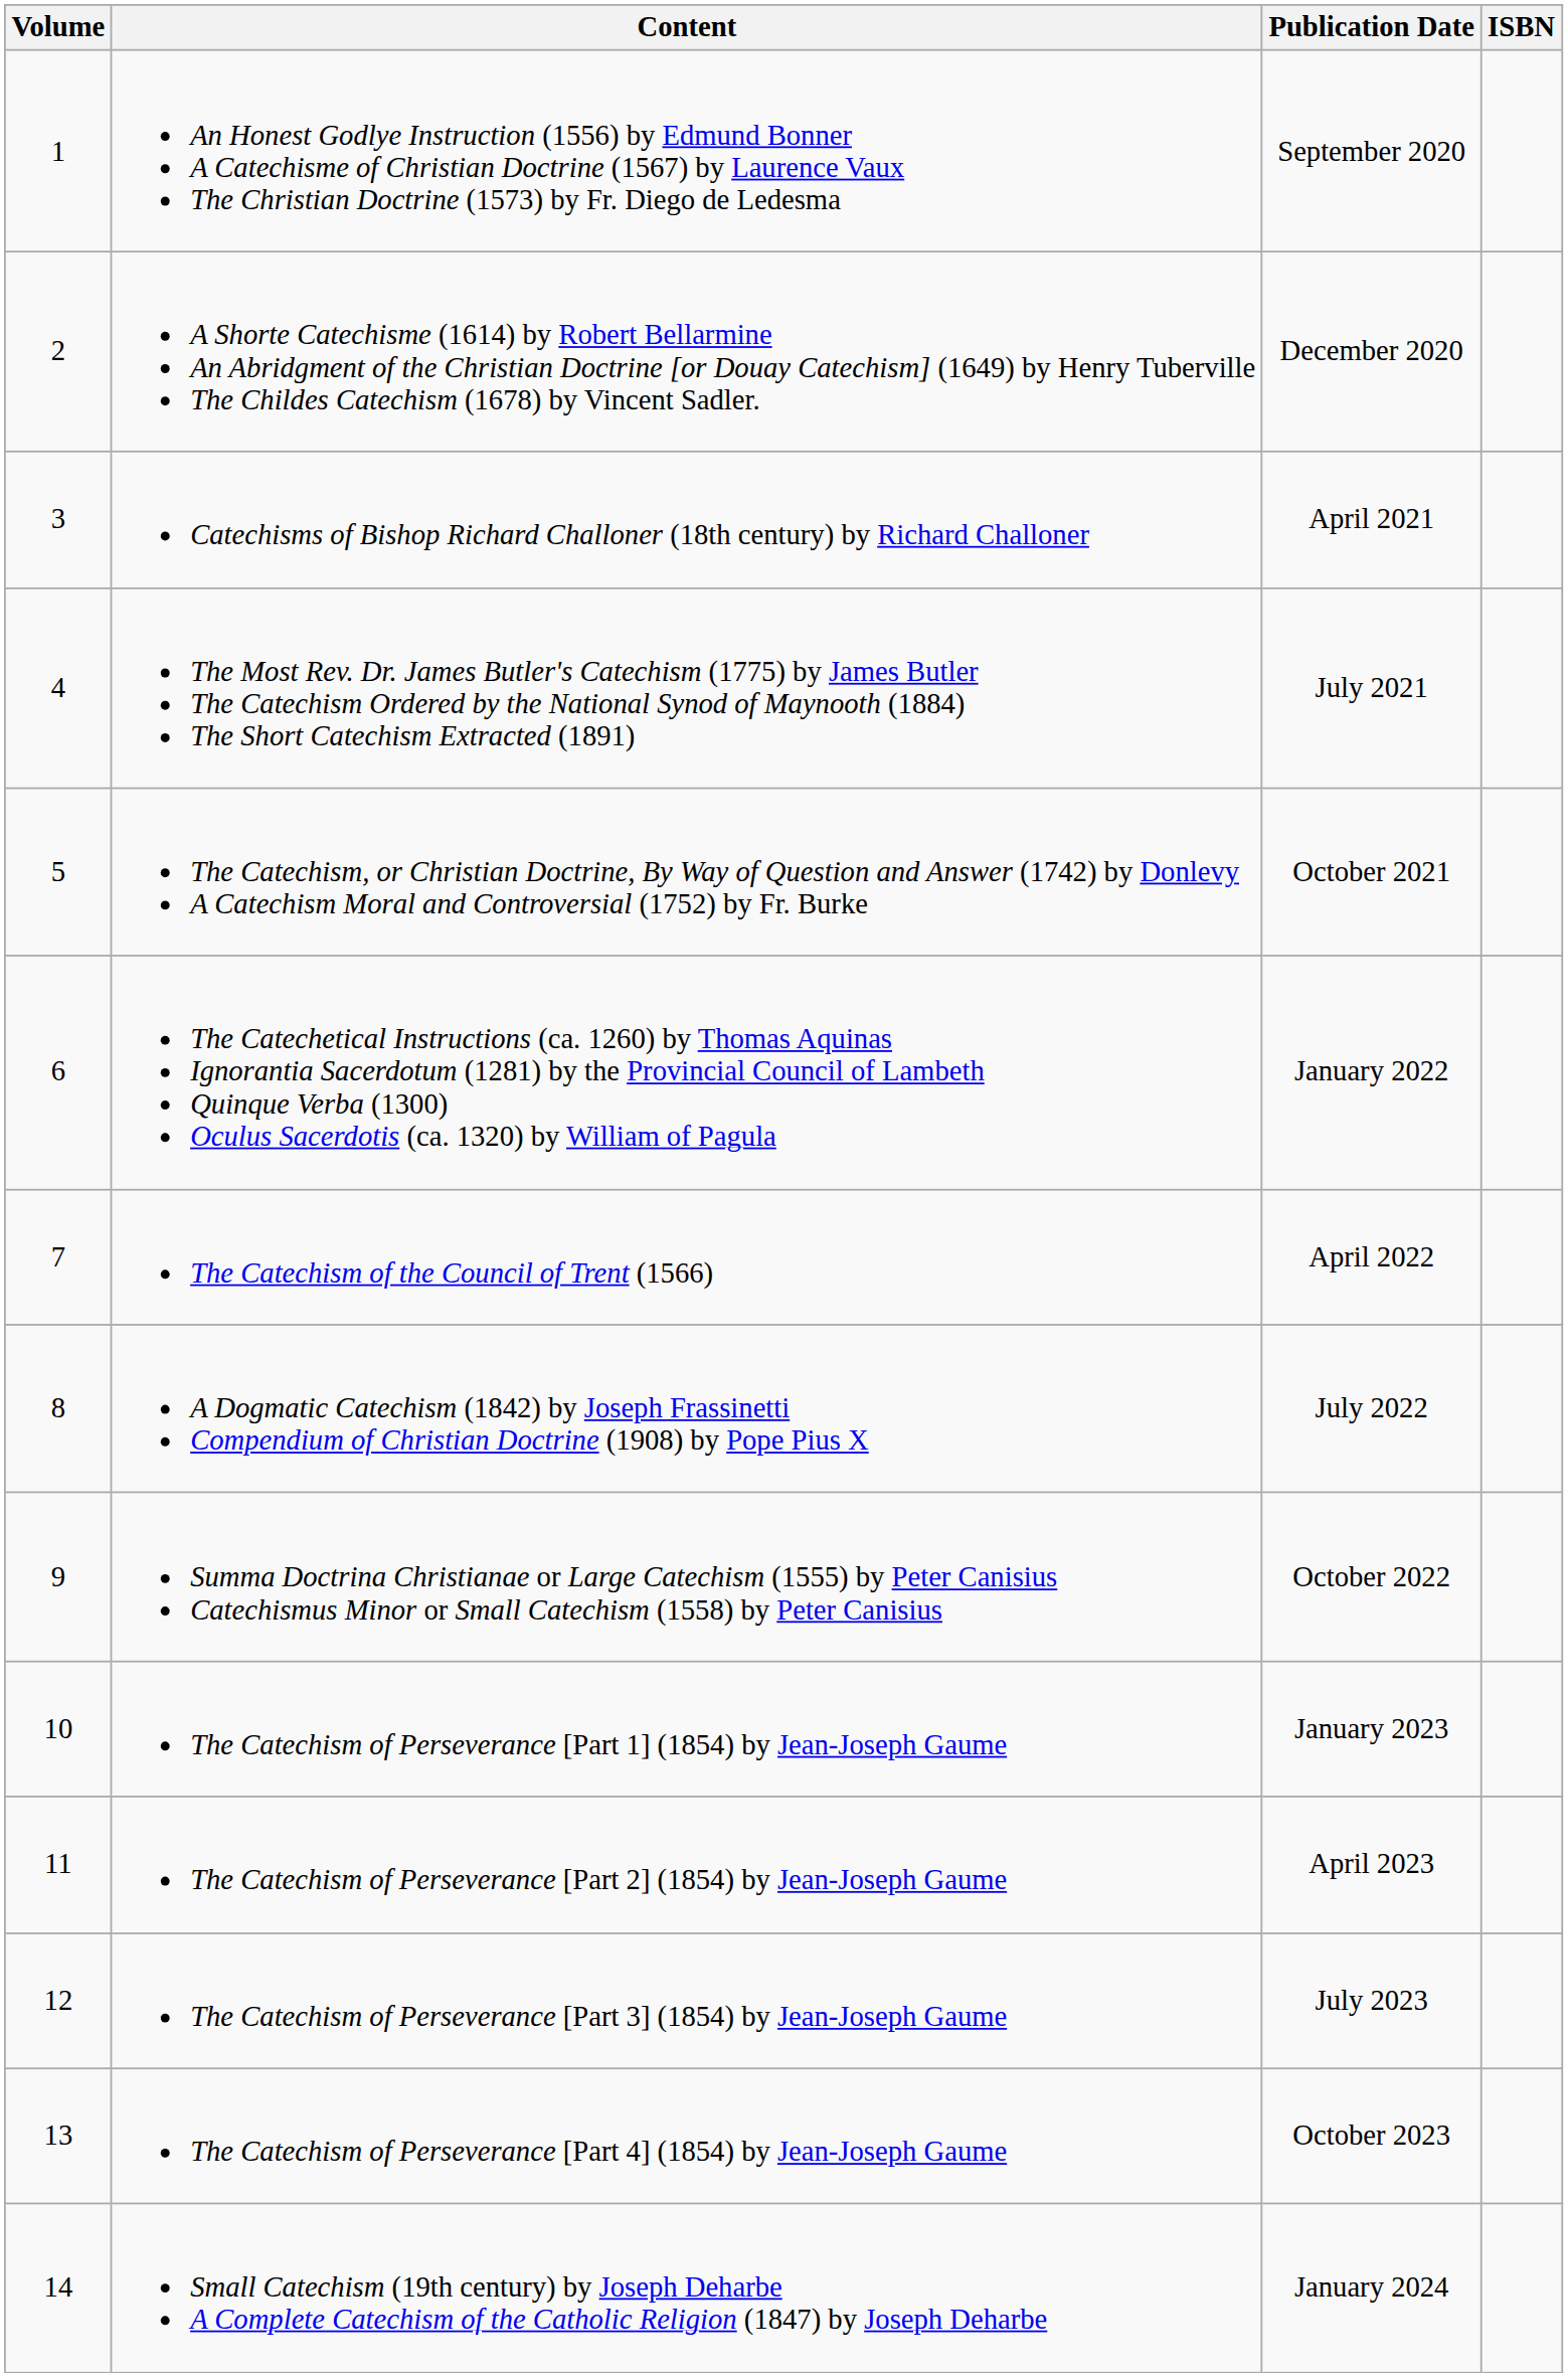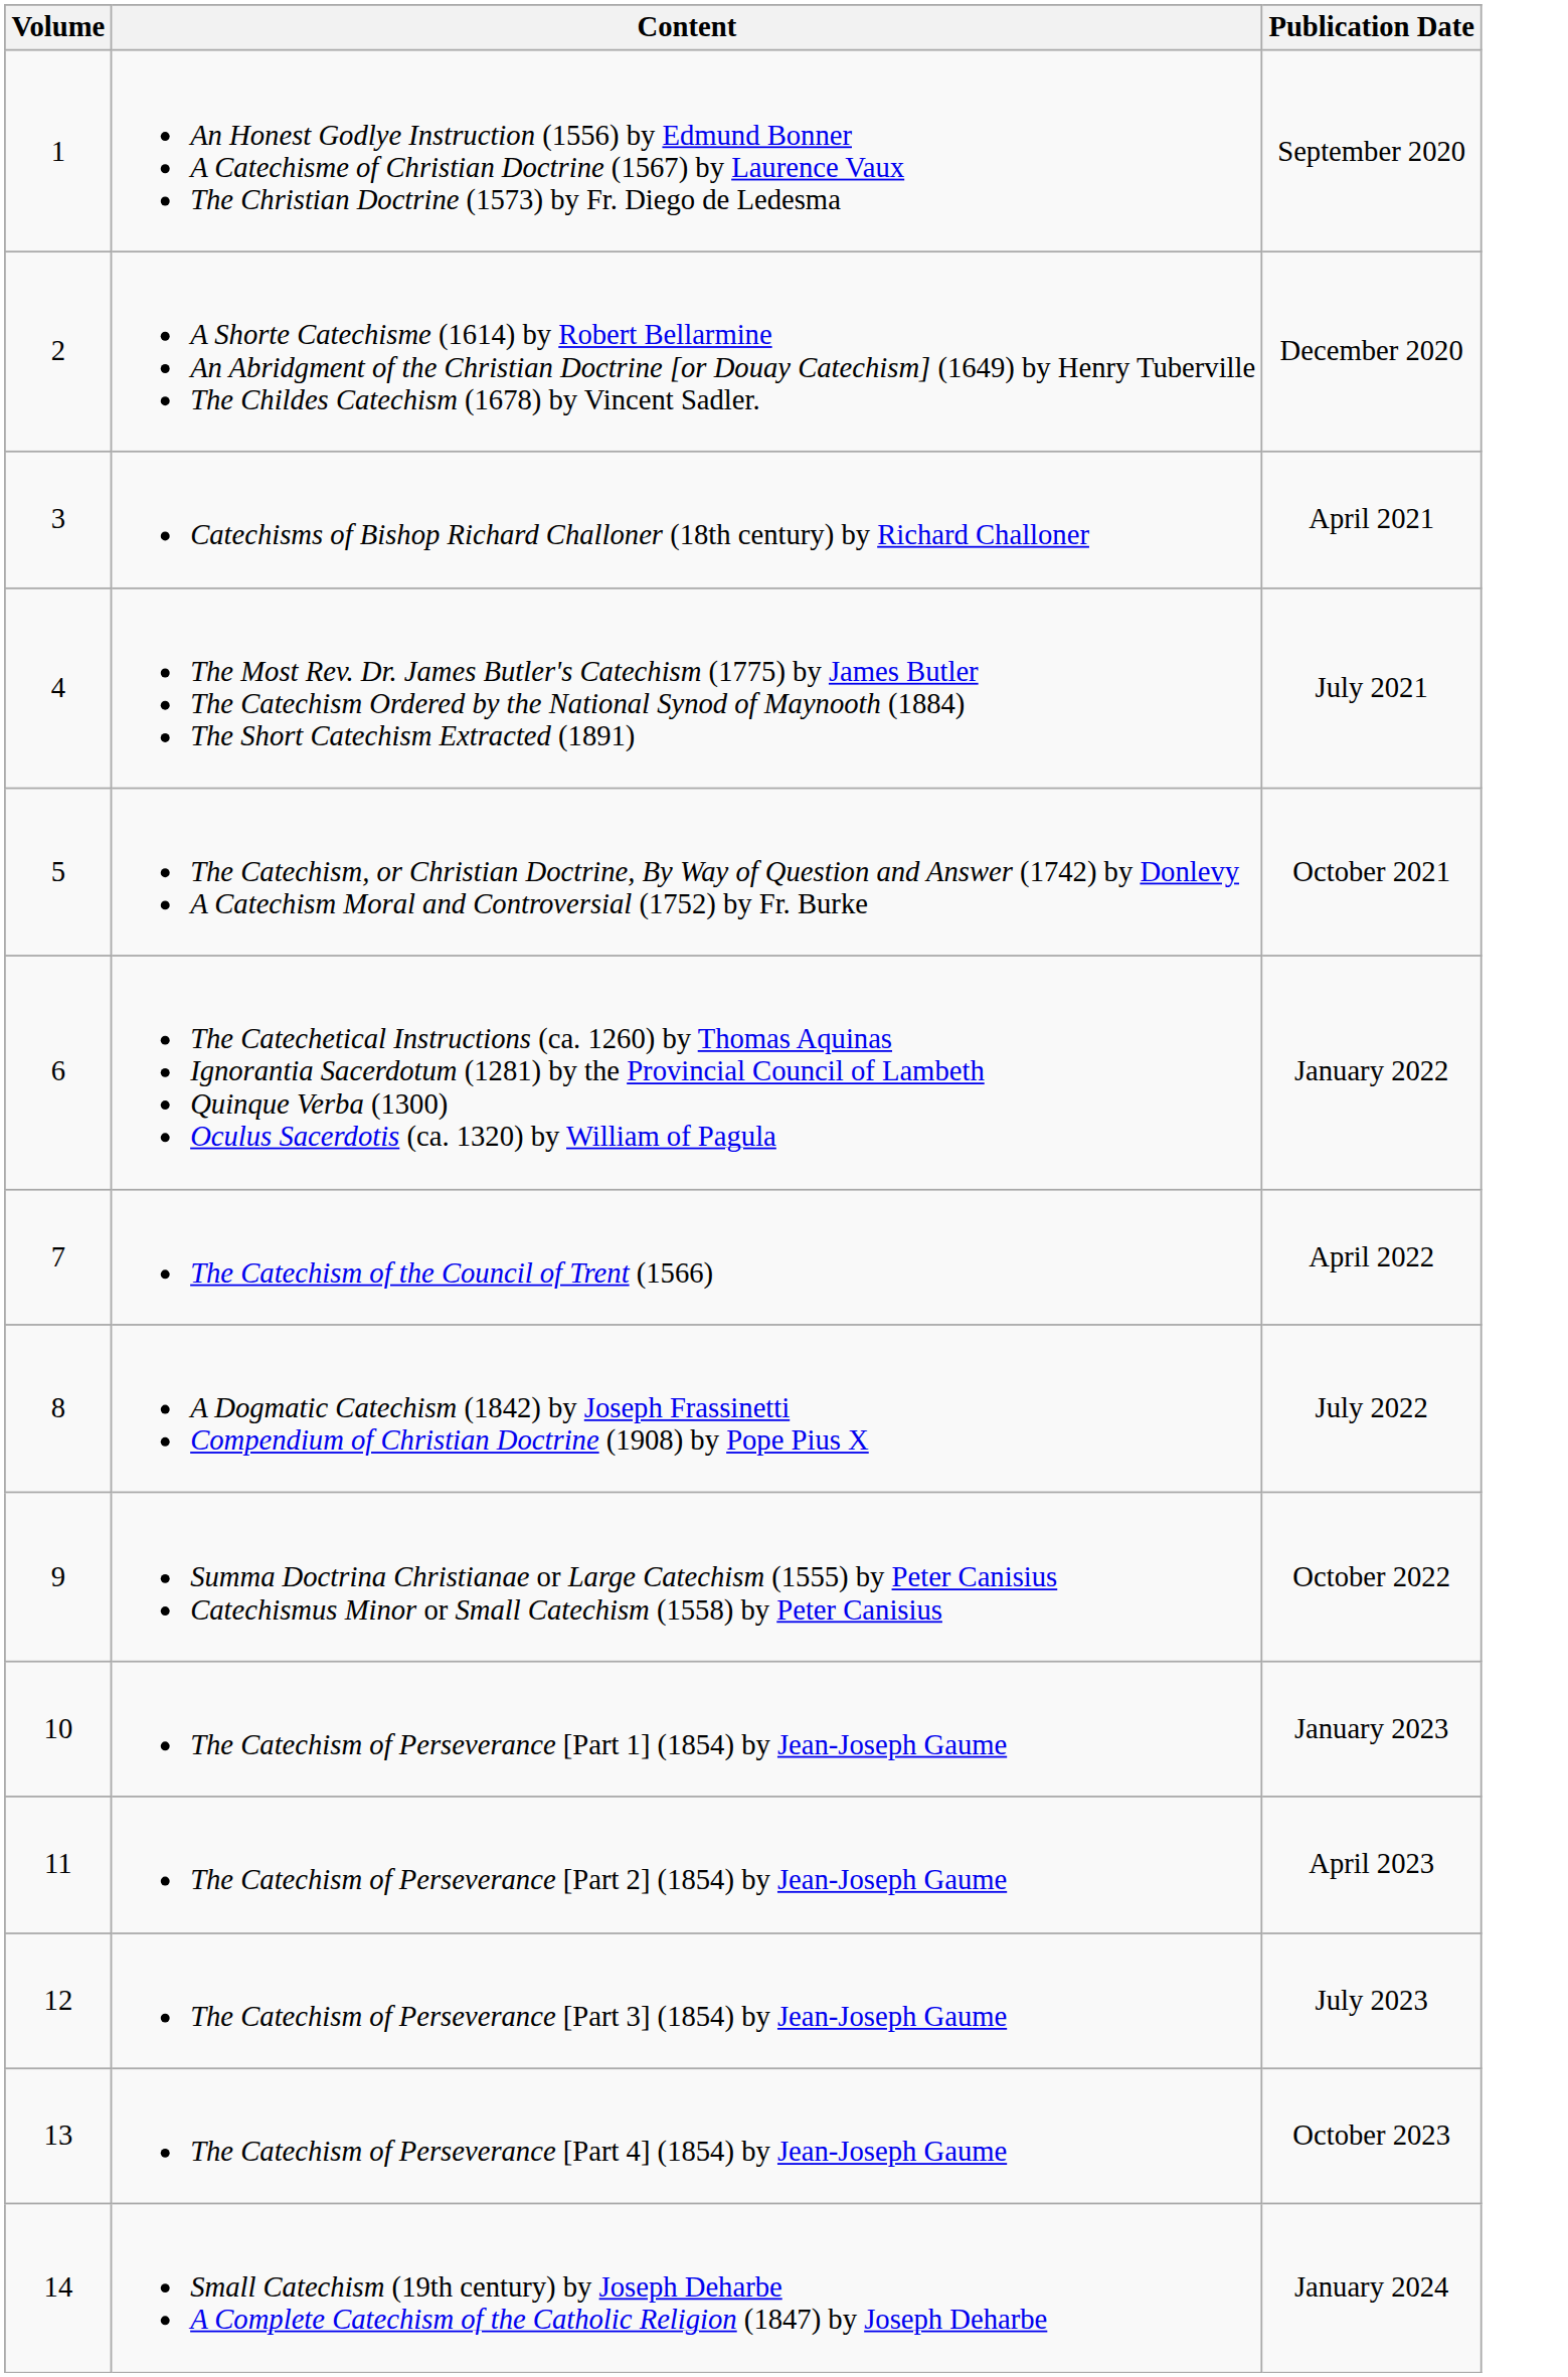 <table class="wikitable sortable">
 <tr>
 <th>Volume</th>
 <th>Content</th>
 <th>Publication Date</th>
-<th>ISBN</th>
 </tr>
 <tr>
 <td align="center">1</td>
 <td><br><ul><li><em>An Honest Godlye Instruction</em> (1556) by <a href='#'>Edmund Bonner</a></li><li><em>A Catechisme of Christian Doctrine</em> (1567) by <a href='#'>Laurence Vaux</a></li><li><em>The Christian Doctrine</em> (1573) by Fr. Diego de Ledesma</li></ul></td>
 <td align="center">September 2020</td>
-<td align="center"></td>
 </tr>
 <tr>
 <td align="center">2</td>
 <td><br><ul><li><em>A Shorte Catechisme</em> (1614) by <a href='#'>Robert Bellarmine</a></li><li><em>An Abridgment of the Christian Doctrine [or Douay Catechism]</em> (1649) by Henry Tuberville</li><li><em>The Childes Catechism</em> (1678) by Vincent Sadler.</li></ul></td>
 <td align="center">December 2020</td>
-<td align="center"></td>
 </tr>
 <tr>
 <td align="center">3</td>
 <td><br><ul><li><em>Catechisms of Bishop Richard Challoner</em> (18th century) by <a href='#'>Richard Challoner</a></li></ul></td>
 <td align="center">April 2021</td>
-<td align="center"></td>
 </tr>
 <tr>
 <td align="center">4</td>
 <td><br><ul><li><em>The Most Rev. Dr. James Butler's Catechism</em> (1775) by <a href='#'>James Butler</a></li><li><em>The Catechism Ordered by the National Synod of Maynooth</em> (1884)</li><li><em>The Short Catechism Extracted</em> (1891)</li></ul></td>
 <td align="center">July 2021</td>
-<td align="center"></td>
 </tr>
 <tr>
 <td align="center">5</td>
 <td><br><ul><li><em>The Catechism, or Christian Doctrine, By Way of Question and Answer</em> (1742) by <a href='#'>Donlevy</a></li><li><em>A Catechism Moral and Controversial</em> (1752) by Fr. Burke</li></ul></td>
 <td align="center">October 2021</td>
-<td align="center"></td>
 </tr>
 <tr>
 <td align="center">6</td>
 <td><br><ul><li><em>The Catechetical Instructions</em> (ca. 1260) by <a href='#'>Thomas Aquinas</a></li><li><em>Ignorantia Sacerdotum</em> (1281) by the <a href='#'>Provincial Council of Lambeth</a></li><li><em>Quinque Verba</em> (1300)</li><li><em><a href='#'>Oculus Sacerdotis</a></em> (ca. 1320) by <a href='#'>William of Pagula</a></li></ul></td>
 <td align="center">January 2022</td>
-<td align="center"></td>
 </tr>
 <tr>
 <td align="center">7</td>
 <td><br><ul><li><em><a href='#'>The Catechism of the Council of Trent</a></em> (1566)</li></ul></td>
 <td align="center">April 2022</td>
-<td align="center"></td>
 </tr>
 <tr>
 <td align="center">8</td>
 <td><br><ul><li><em>A Dogmatic Catechism</em> (1842) by <a href='#'>Joseph Frassinetti</a></li><li><em><a href='#'>Compendium of Christian Doctrine</a></em> (1908) by <a href='#'>Pope Pius X</a></li></ul></td>
 <td align="center">July 2022</td>
-<td align="center"></td>
 </tr>
 <tr>
 <td align="center">9</td>
 <td><br><ul><li><em>Summa Doctrina Christianae</em> or <em>Large Catechism</em> (1555) by <a href='#'>Peter Canisius</a></li><li><em>Catechismus Minor</em> or <em>Small Catechism</em> (1558) by <a href='#'>Peter Canisius</a></li></ul></td>
 <td align="center">October 2022</td>
-<td align="center"></td>
 </tr>
 <tr>
 <td align="center">10</td>
 <td><br><ul><li><em>The Catechism of Perseverance</em> [Part 1] (1854) by <a href='#'>Jean-Joseph Gaume</a></li></ul></td>
 <td align="center">January 2023</td>
-<td align="center"></td>
 </tr>
 <tr>
 <td align="center">11</td>
 <td><br><ul><li><em>The Catechism of Perseverance</em> [Part 2] (1854) by <a href='#'>Jean-Joseph Gaume</a></li></ul></td>
 <td align="center">April 2023</td>
-<td align="center"></td>
 </tr>
 <tr>
 <td align="center">12</td>
 <td><br><ul><li><em>The Catechism of Perseverance</em> [Part 3] (1854) by <a href='#'>Jean-Joseph Gaume</a></li></ul></td>
 <td align="center">July 2023</td>
-<td align="center"></td>
 </tr>
 <tr>
 <td align="center">13</td>
 <td><br><ul><li><em>The Catechism of Perseverance</em> [Part 4] (1854) by <a href='#'>Jean-Joseph Gaume</a></li></ul></td>
 <td align="center">October 2023</td>
-<td align="center"></td>
 </tr>
 <tr>
 <td align="center">14</td>
 <td><br><ul><li><em>Small Catechism</em> (19th century) by <a href='#'>Joseph Deharbe</a></li><li><em><a href='#'>A Complete Catechism of the Catholic Religion</a></em> (1847) by <a href='#'>Joseph Deharbe</a></li></ul></td>
 <td align="center">January 2024</td>
-<td align="center"></td>
 </tr>
 </table>
